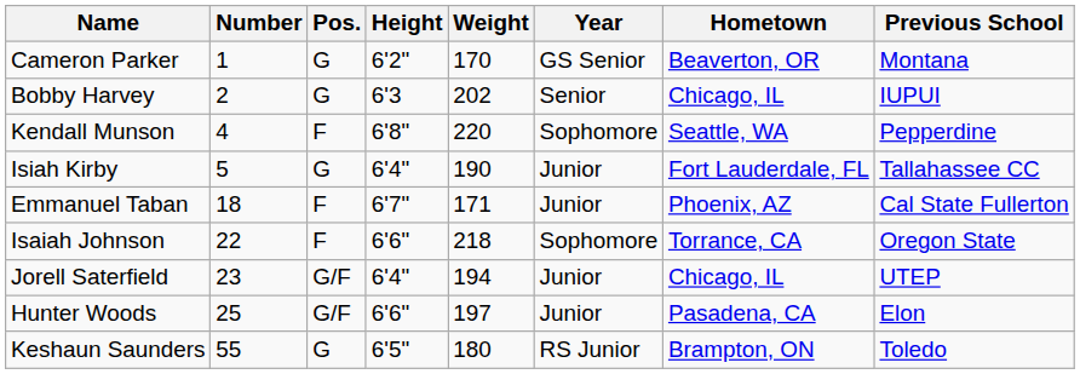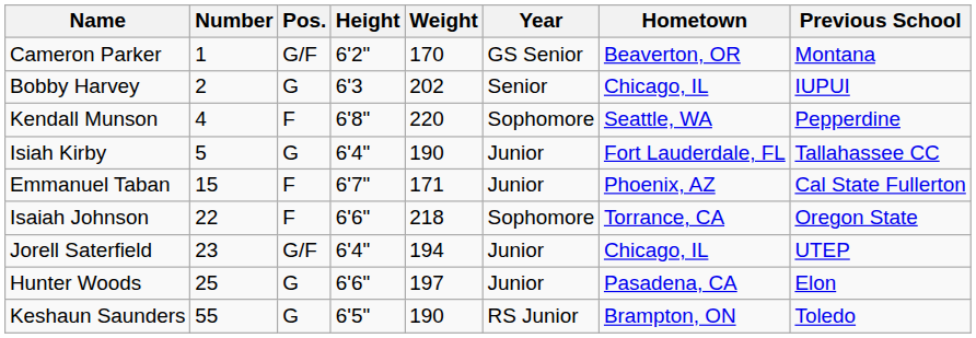 <table class="wikitable sortable" border="1">
 <tr>
 <th>Name</th>
 <th>Number</th>
 <th>Pos.</th>
 <th>Height</th>
 <th>Weight</th>
 <th>Year</th>
 <th>Hometown</th>
 <th class="unsortable">Previous School</th>
 </tr>
 <tr>
 <td>Cameron Parker</td>
 <td>1</td>
-<td>G</td>
+<td>G/F</td>
 <td>6'2"</td>
 <td>170</td>
 <td>GS Senior</td>
 <td><a href='#'>Beaverton, OR</a></td>
 <td><a href='#'>Montana</a></td>
 </tr>
 <tr>
 <td>Bobby Harvey</td>
 <td>2</td>
 <td>G</td>
 <td>6'3</td>
 <td>202</td>
 <td>Senior</td>
 <td><a href='#'>Chicago, IL</a></td>
 <td><a href='#'>IUPUI</a></td>
 </tr>
 <tr>
 <td>Kendall Munson</td>
 <td>4</td>
 <td>F</td>
 <td>6'8"</td>
 <td>220</td>
 <td>Sophomore</td>
 <td><a href='#'>Seattle, WA</a></td>
 <td><a href='#'>Pepperdine</a></td>
 </tr>
 <tr>
 <td>Isiah Kirby</td>
 <td>5</td>
 <td>G</td>
 <td>6'4"</td>
 <td>190</td>
 <td>Junior</td>
 <td><a href='#'>Fort Lauderdale, FL</a></td>
 <td><a href='#'>Tallahassee CC</a></td>
 </tr>
 <tr>
 <td>Emmanuel Taban</td>
-<td>18</td>
+<td>15</td>
 <td>F</td>
 <td>6'7"</td>
 <td>171</td>
 <td>Junior</td>
 <td><a href='#'>Phoenix, AZ</a></td>
 <td><a href='#'>Cal State Fullerton</a></td>
 </tr>
 <tr>
 <td>Isaiah Johnson</td>
 <td>22</td>
 <td>F</td>
 <td>6'6"</td>
 <td>218</td>
 <td>Sophomore</td>
 <td><a href='#'>Torrance, CA</a></td>
 <td><a href='#'>Oregon State</a></td>
 </tr>
 <tr>
 <td>Jorell Saterfield</td>
 <td>23</td>
 <td>G/F</td>
 <td>6'4"</td>
 <td>194</td>
 <td>Junior</td>
 <td><a href='#'>Chicago, IL</a></td>
 <td><a href='#'>UTEP</a></td>
 </tr>
 <tr>
 <td>Hunter Woods</td>
 <td>25</td>
-<td>G/F</td>
+<td>G</td>
 <td>6'6"</td>
 <td>197</td>
 <td>Junior</td>
 <td><a href='#'>Pasadena, CA</a></td>
 <td><a href='#'>Elon</a></td>
 </tr>
 <tr>
 <td>Keshaun Saunders</td>
 <td>55</td>
 <td>G</td>
 <td>6'5"</td>
-<td>180</td>
+<td>190</td>
 <td>RS Junior</td>
 <td><a href='#'>Brampton, ON</a></td>
 <td><a href='#'>Toledo</a></td>
 </tr>
 </table>
